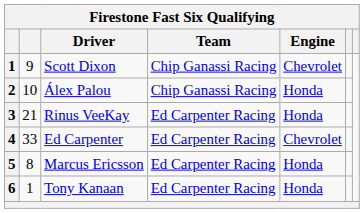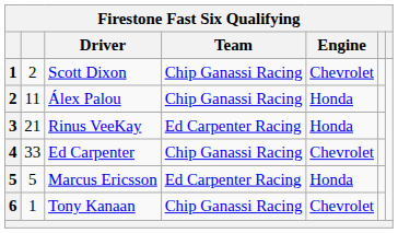 <table class="wikitable" style="font-size:95%;">
 <tr>
 <th colspan=7>Firestone Fast Six Qualifying</th>
 </tr>
 <tr>
 <th></th>
 <th></th>
 <th>Driver</th>
 <th>Team</th>
 <th>Engine</th>
 <th></th>
 <th></th>
 </tr>
 <tr>
 <th>1</th>
-<td align="center">9</td>
+<td align="center">2</td>
 <td> <a href='#'>Scott Dixon</a> </td>
 <td><a href='#'>Chip Ganassi Racing</a></td>
 <td><a href='#'>Chevrolet</a></td>
 <td></td>
 </tr>
 <tr>
 <th>2</th>
-<td align="center">10</td>
+<td align="center">11</td>
 <td> <a href='#'>Álex Palou</a></td>
 <td><a href='#'>Chip Ganassi Racing</a></td>
 <td><a href='#'>Honda</a></td>
 <td></td>
 </tr>
 <tr>
 <th>3</th>
 <td align="center">21</td>
 <td> <a href='#'>Rinus VeeKay</a></td>
 <td><a href='#'>Ed Carpenter Racing</a></td>
 <td><a href='#'>Honda</a></td>
 <td></td>
 </tr>
 <tr>
 <th>4</th>
 <td align="center">33</td>
 <td> <a href='#'>Ed Carpenter</a></td>
-<td><a href='#'>Ed Carpenter Racing</a></td>
+<td><a href='#'>Chip Ganassi Racing</a></td>
 <td><a href='#'>Chevrolet</a></td>
 <td></td>
 </tr>
 <tr>
 <th>5</th>
-<td align="center">8</td>
+<td align="center">5</td>
 <td> <a href='#'>Marcus Ericsson</a></td>
 <td><a href='#'>Ed Carpenter Racing</a></td>
 <td><a href='#'>Honda</a></td>
 <td></td>
 </tr>
 <tr>
 <th>6</th>
 <td align="center">1</td>
 <td> <a href='#'>Tony Kanaan</a> </td>
-<td><a href='#'>Ed Carpenter Racing</a></td>
-<td><a href='#'>Honda</a></td>
+<td><a href='#'>Chip Ganassi Racing</a></td>
+<td><a href='#'>Chevrolet</a></td>
 <td></td>
 </tr>
 <tr>
 <th colspan=7></th>
 </tr>
 </table>
